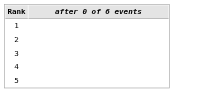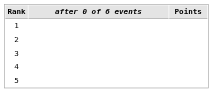 <table cellspacing="1" cellpadding="3" style="border:1px solid #AAAAAA;font-size:86%">
 <tr style="background-color: #E4E4E4;">
 <th style="border-bottom:1px solid #AAAAAA; width: 10px;">Rank</th>
 <th style="border-bottom:1px solid #AAAAAA; width: 200px;"><em>after 0 of 6 events</em></th>
+<th style="border-bottom:1px solid #AAAAAA; width: 50px;">Points</th>
 </tr>
 <tr>
 <td align=center>1</td>
 <td></td>
+<td align=center></td>
 </tr>
 <tr>
 <td align=center>2</td>
 <td></td>
+<td align=center></td>
 </tr>
 <tr>
 <td align=center>3</td>
 <td></td>
+<td align=center></td>
 </tr>
 <tr>
 <td align=center>4</td>
 <td></td>
+<td align=center></td>
 </tr>
 <tr>
 <td align=center>5</td>
 <td></td>
+<td align=center></td>
 </tr>
 </table>
